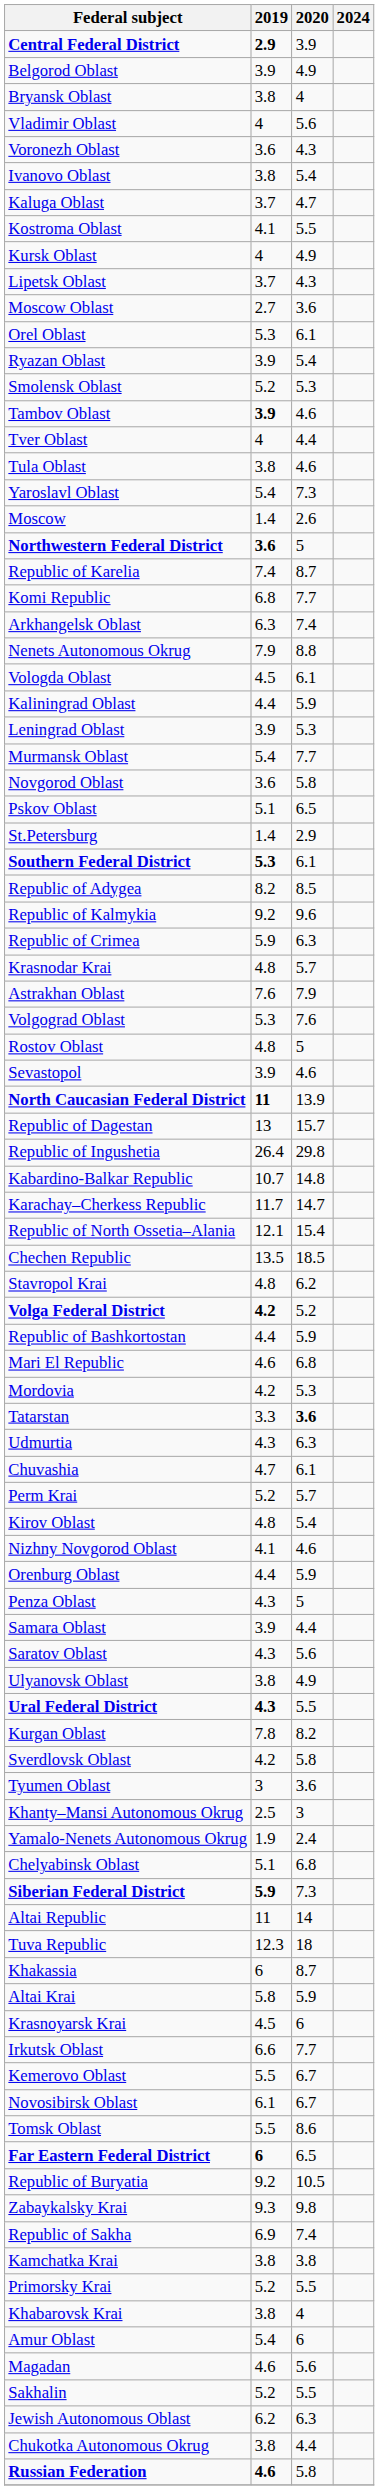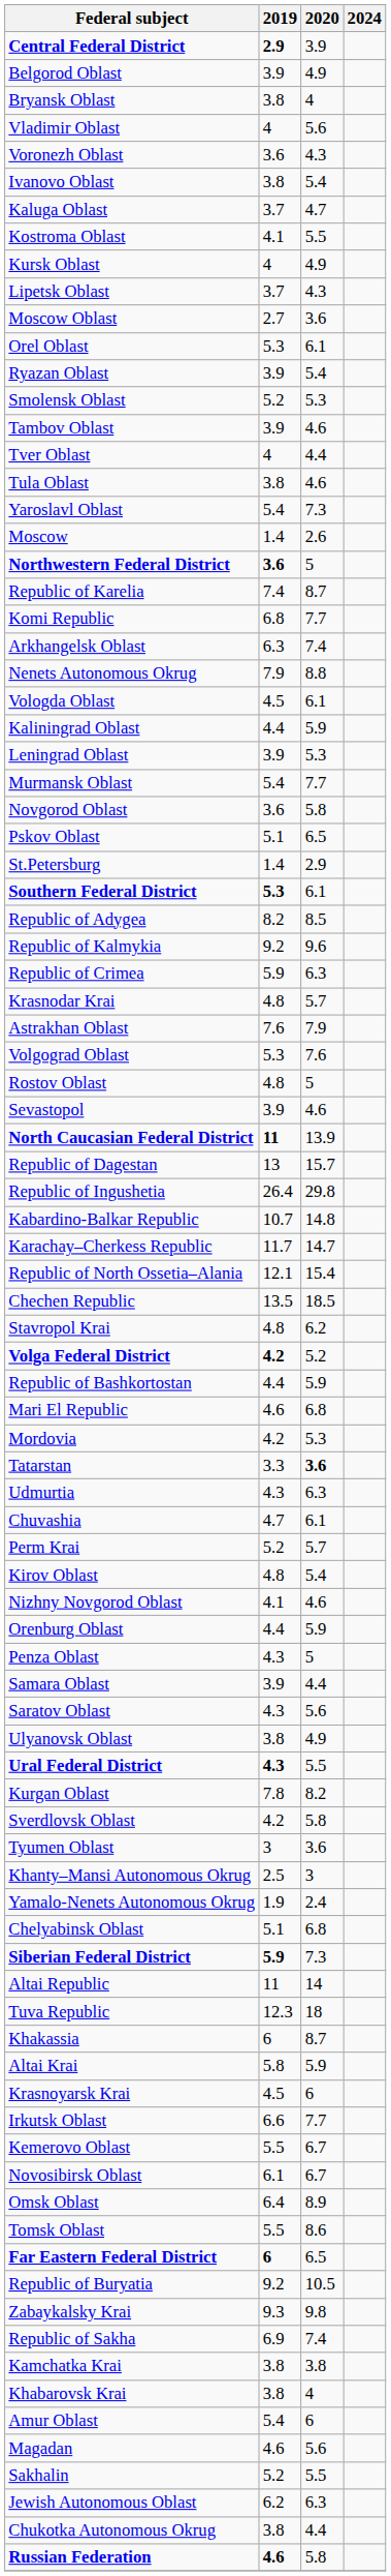 <table class="wikitable sortable">
 <tr>
 <th>Federal subject</th>
 <th>2019</th>
 <th>2020</th>
 <th>2024</th>
 </tr>
 <tr>
 <td><strong><a href='#'>Central Federal District</a></strong></td>
 <td><strong>2.9</strong></td>
 <td>3.9</td>
 <td></td>
 </tr>
 <tr>
 <td><a href='#'>Belgorod Oblast</a></td>
 <td>3.9</td>
 <td>4.9</td>
 <td></td>
 </tr>
 <tr>
 <td><a href='#'>Bryansk Oblast</a></td>
 <td>3.8</td>
 <td>4</td>
 <td></td>
 </tr>
 <tr>
 <td><a href='#'>Vladimir Oblast</a></td>
 <td>4</td>
 <td>5.6</td>
 <td></td>
 </tr>
 <tr>
 <td><a href='#'>Voronezh Oblast</a></td>
 <td>3.6</td>
 <td>4.3</td>
 <td></td>
 </tr>
 <tr>
 <td><a href='#'>Ivanovo Oblast</a></td>
 <td>3.8</td>
 <td>5.4</td>
 <td></td>
 </tr>
 <tr>
 <td><a href='#'>Kaluga Oblast</a></td>
 <td>3.7</td>
 <td>4.7</td>
 <td></td>
 </tr>
 <tr>
 <td><a href='#'>Kostroma Oblast</a></td>
 <td>4.1</td>
 <td>5.5</td>
 <td></td>
 </tr>
 <tr>
 <td><a href='#'>Kursk Oblast</a></td>
 <td>4</td>
 <td>4.9</td>
 <td></td>
 </tr>
 <tr>
 <td><a href='#'>Lipetsk Oblast</a></td>
 <td>3.7</td>
 <td>4.3</td>
 <td></td>
 </tr>
 <tr>
 <td><a href='#'>Moscow Oblast</a></td>
 <td>2.7</td>
 <td>3.6</td>
 <td></td>
 </tr>
 <tr>
 <td><a href='#'>Orel Oblast</a></td>
 <td>5.3</td>
 <td>6.1</td>
 <td></td>
 </tr>
 <tr>
 <td><a href='#'>Ryazan Oblast</a></td>
 <td>3.9</td>
 <td>5.4</td>
 <td></td>
 </tr>
 <tr>
 <td><a href='#'>Smolensk Oblast</a></td>
 <td>5.2</td>
 <td>5.3</td>
 <td></td>
 </tr>
 <tr>
 <td><a href='#'>Tambov Oblast</a></td>
-<td><strong>3.9</strong></td>
+<td>3.9</td>
 <td>4.6</td>
 <td></td>
 </tr>
 <tr>
 <td><a href='#'>Tver Oblast</a></td>
 <td>4</td>
 <td>4.4</td>
 <td></td>
 </tr>
 <tr>
 <td><a href='#'>Tula Oblast</a></td>
 <td>3.8</td>
 <td>4.6</td>
 <td></td>
 </tr>
 <tr>
 <td><a href='#'>Yaroslavl Oblast</a></td>
 <td>5.4</td>
 <td>7.3</td>
 <td></td>
 </tr>
 <tr>
 <td><a href='#'>Moscow</a></td>
 <td>1.4</td>
 <td>2.6</td>
 <td></td>
 </tr>
 <tr>
 <td><strong><a href='#'>Northwestern Federal District</a></strong></td>
 <td><strong>3.6</strong></td>
 <td>5</td>
 <td></td>
 </tr>
 <tr>
 <td><a href='#'>Republic of Karelia</a></td>
 <td>7.4</td>
 <td>8.7</td>
 <td></td>
 </tr>
 <tr>
 <td><a href='#'>Komi Republic</a></td>
 <td>6.8</td>
 <td>7.7</td>
 <td></td>
 </tr>
 <tr>
 <td><a href='#'>Arkhangelsk Oblast</a></td>
 <td>6.3</td>
 <td>7.4</td>
 <td></td>
 </tr>
 <tr>
 <td><a href='#'>Nenets Autonomous Okrug</a></td>
 <td>7.9</td>
 <td>8.8</td>
 <td></td>
 </tr>
 <tr>
 <td><a href='#'>Vologda Oblast</a></td>
 <td>4.5</td>
 <td>6.1</td>
 <td></td>
 </tr>
 <tr>
 <td><a href='#'>Kaliningrad Oblast</a></td>
 <td>4.4</td>
 <td>5.9</td>
 <td></td>
 </tr>
 <tr>
 <td><a href='#'>Leningrad Oblast</a></td>
 <td>3.9</td>
 <td>5.3</td>
 <td></td>
 </tr>
 <tr>
 <td><a href='#'>Murmansk Oblast</a></td>
 <td>5.4</td>
 <td>7.7</td>
 <td></td>
 </tr>
 <tr>
 <td><a href='#'>Novgorod Oblast</a></td>
 <td>3.6</td>
 <td>5.8</td>
 <td></td>
 </tr>
 <tr>
 <td><a href='#'>Pskov Oblast</a></td>
 <td>5.1</td>
 <td>6.5</td>
 <td></td>
 </tr>
 <tr>
 <td><a href='#'>St.Petersburg</a></td>
 <td>1.4</td>
 <td>2.9</td>
 <td></td>
 </tr>
 <tr>
 <td><strong><a href='#'>Southern Federal District</a></strong></td>
 <td><strong>5.3</strong></td>
 <td>6.1</td>
 <td></td>
 </tr>
 <tr>
 <td><a href='#'>Republic of Adygea</a></td>
 <td>8.2</td>
 <td>8.5</td>
 <td></td>
 </tr>
 <tr>
 <td><a href='#'>Republic of Kalmykia</a></td>
 <td>9.2</td>
 <td>9.6</td>
 <td></td>
 </tr>
 <tr>
 <td><a href='#'>Republic of Crimea</a></td>
 <td>5.9</td>
 <td>6.3</td>
 <td></td>
 </tr>
 <tr>
 <td><a href='#'>Krasnodar Krai</a></td>
 <td>4.8</td>
 <td>5.7</td>
 <td></td>
 </tr>
 <tr>
 <td><a href='#'>Astrakhan Oblast</a></td>
 <td>7.6</td>
 <td>7.9</td>
 <td></td>
 </tr>
 <tr>
 <td><a href='#'>Volgograd Oblast</a></td>
 <td>5.3</td>
 <td>7.6</td>
 <td></td>
 </tr>
 <tr>
 <td><a href='#'>Rostov Oblast</a></td>
 <td>4.8</td>
 <td>5</td>
 <td></td>
 </tr>
 <tr>
 <td><a href='#'>Sevastopol</a></td>
 <td>3.9</td>
 <td>4.6</td>
 <td></td>
 </tr>
 <tr>
 <td><strong><a href='#'>North Caucasian Federal District</a></strong></td>
 <td><strong>11</strong></td>
 <td>13.9</td>
 <td></td>
 </tr>
 <tr>
 <td><a href='#'>Republic of Dagestan</a></td>
 <td>13</td>
 <td>15.7</td>
 <td></td>
 </tr>
 <tr>
 <td><a href='#'>Republic of Ingushetia</a></td>
 <td>26.4</td>
 <td>29.8</td>
 <td></td>
 </tr>
 <tr>
 <td><a href='#'>Kabardino-Balkar Republic</a></td>
 <td>10.7</td>
 <td>14.8</td>
 <td></td>
 </tr>
 <tr>
 <td><a href='#'>Karachay–Cherkess Republic</a></td>
 <td>11.7</td>
 <td>14.7</td>
 <td></td>
 </tr>
 <tr>
 <td><a href='#'>Republic of North Ossetia–Alania</a></td>
 <td>12.1</td>
 <td>15.4</td>
 <td></td>
 </tr>
 <tr>
 <td><a href='#'>Chechen Republic</a></td>
 <td>13.5</td>
 <td>18.5</td>
 <td></td>
 </tr>
 <tr>
 <td><a href='#'>Stavropol Krai</a></td>
 <td>4.8</td>
 <td>6.2</td>
 <td></td>
 </tr>
 <tr>
 <td><strong><a href='#'>Volga Federal District</a></strong></td>
 <td><strong>4.2</strong></td>
 <td>5.2</td>
 <td></td>
 </tr>
 <tr>
 <td><a href='#'>Republic of Bashkortostan</a></td>
 <td>4.4</td>
 <td>5.9</td>
 <td></td>
 </tr>
 <tr>
 <td><a href='#'>Mari El Republic</a></td>
 <td>4.6</td>
 <td>6.8</td>
 <td></td>
 </tr>
 <tr>
 <td><a href='#'>Mordovia</a></td>
 <td>4.2</td>
 <td>5.3</td>
 <td></td>
 </tr>
 <tr>
 <td><a href='#'>Tatarstan</a></td>
 <td>3.3</td>
 <td><strong>3.6</strong></td>
 <td></td>
 </tr>
 <tr>
 <td><a href='#'>Udmurtia</a></td>
 <td>4.3</td>
 <td>6.3</td>
 <td></td>
 </tr>
 <tr>
 <td><a href='#'>Chuvashia</a></td>
 <td>4.7</td>
 <td>6.1</td>
 <td></td>
 </tr>
 <tr>
 <td><a href='#'>Perm Krai</a></td>
 <td>5.2</td>
 <td>5.7</td>
 <td></td>
 </tr>
 <tr>
 <td><a href='#'>Kirov Oblast</a></td>
 <td>4.8</td>
 <td>5.4</td>
 <td></td>
 </tr>
 <tr>
 <td><a href='#'>Nizhny Novgorod Oblast</a></td>
 <td>4.1</td>
 <td>4.6</td>
 <td></td>
 </tr>
 <tr>
 <td><a href='#'>Orenburg Oblast</a></td>
 <td>4.4</td>
 <td>5.9</td>
 <td></td>
 </tr>
 <tr>
 <td><a href='#'>Penza Oblast</a></td>
 <td>4.3</td>
 <td>5</td>
 <td></td>
 </tr>
 <tr>
 <td><a href='#'>Samara Oblast</a></td>
 <td>3.9</td>
 <td>4.4</td>
 <td></td>
 </tr>
 <tr>
 <td><a href='#'>Saratov Oblast</a></td>
 <td>4.3</td>
 <td>5.6</td>
 <td></td>
 </tr>
 <tr>
 <td><a href='#'>Ulyanovsk Oblast</a></td>
 <td>3.8</td>
 <td>4.9</td>
 <td></td>
 </tr>
 <tr>
 <td><strong><a href='#'>Ural Federal District</a></strong></td>
 <td><strong>4.3</strong></td>
 <td>5.5</td>
 <td></td>
 </tr>
 <tr>
 <td><a href='#'>Kurgan Oblast</a></td>
 <td>7.8</td>
 <td>8.2</td>
 <td></td>
 </tr>
 <tr>
 <td><a href='#'>Sverdlovsk Oblast</a></td>
 <td>4.2</td>
 <td>5.8</td>
 <td></td>
 </tr>
 <tr>
 <td><a href='#'>Tyumen Oblast</a></td>
 <td>3</td>
 <td>3.6</td>
 <td></td>
 </tr>
 <tr>
 <td><a href='#'>Khanty–Mansi Autonomous Okrug</a></td>
 <td>2.5</td>
 <td>3</td>
 <td></td>
 </tr>
 <tr>
 <td><a href='#'>Yamalo-Nenets Autonomous Okrug</a></td>
 <td>1.9</td>
 <td>2.4</td>
 <td></td>
 </tr>
 <tr>
 <td><a href='#'>Chelyabinsk Oblast</a></td>
 <td>5.1</td>
 <td>6.8</td>
 <td></td>
 </tr>
 <tr>
 <td><strong><a href='#'>Siberian Federal District</a></strong></td>
 <td><strong>5.9</strong></td>
 <td>7.3</td>
 <td></td>
 </tr>
 <tr>
 <td><a href='#'>Altai Republic</a></td>
 <td>11</td>
 <td>14</td>
 <td></td>
 </tr>
 <tr>
 <td><a href='#'>Tuva Republic</a></td>
 <td>12.3</td>
 <td>18</td>
 <td></td>
 </tr>
 <tr>
 <td><a href='#'>Khakassia</a></td>
 <td>6</td>
 <td>8.7</td>
 <td></td>
 </tr>
 <tr>
 <td><a href='#'>Altai Krai</a></td>
 <td>5.8</td>
 <td>5.9</td>
 <td></td>
 </tr>
 <tr>
 <td><a href='#'>Krasnoyarsk Krai</a></td>
 <td>4.5</td>
 <td>6</td>
 <td></td>
 </tr>
 <tr>
 <td><a href='#'>Irkutsk Oblast</a></td>
 <td>6.6</td>
 <td>7.7</td>
 <td></td>
 </tr>
 <tr>
 <td><a href='#'>Kemerovo Oblast</a></td>
 <td>5.5</td>
 <td>6.7</td>
 <td></td>
 </tr>
 <tr>
 <td><a href='#'>Novosibirsk Oblast</a></td>
 <td>6.1</td>
 <td>6.7</td>
 <td></td>
 </tr>
 <tr>
+<td><a href='#'>Omsk Oblast</a></td>
+<td>6.4</td>
+<td>8.9</td>
+<td></td>
+</tr>
+<tr>
 <td><a href='#'>Tomsk Oblast</a></td>
 <td>5.5</td>
 <td>8.6</td>
 <td></td>
 </tr>
 <tr>
 <td><strong><a href='#'>Far Eastern Federal District</a></strong></td>
 <td><strong>6</strong></td>
 <td>6.5</td>
 <td></td>
 </tr>
 <tr>
 <td><a href='#'>Republic of Buryatia</a></td>
 <td>9.2</td>
 <td>10.5</td>
 <td></td>
 </tr>
 <tr>
 <td><a href='#'>Zabaykalsky Krai</a></td>
 <td>9.3</td>
 <td>9.8</td>
 <td></td>
 </tr>
 <tr>
 <td><a href='#'>Republic of Sakha</a></td>
 <td>6.9</td>
 <td>7.4</td>
 <td></td>
 </tr>
 <tr>
 <td><a href='#'>Kamchatka Krai</a></td>
 <td>3.8</td>
 <td>3.8</td>
-<td></td>
-</tr>
-<tr>
-<td><a href='#'>Primorsky Krai</a></td>
-<td>5.2</td>
-<td>5.5</td>
 <td></td>
 </tr>
 <tr>
 <td><a href='#'>Khabarovsk Krai</a></td>
 <td>3.8</td>
 <td>4</td>
 <td></td>
 </tr>
 <tr>
 <td><a href='#'>Amur Oblast</a></td>
 <td>5.4</td>
 <td>6</td>
 <td></td>
 </tr>
 <tr>
 <td><a href='#'>Magadan</a></td>
 <td>4.6</td>
 <td>5.6</td>
 <td></td>
 </tr>
 <tr>
 <td><a href='#'>Sakhalin</a></td>
 <td>5.2</td>
 <td>5.5</td>
 <td></td>
 </tr>
 <tr>
 <td><a href='#'>Jewish Autonomous Oblast</a></td>
 <td>6.2</td>
 <td>6.3</td>
 <td></td>
 </tr>
 <tr>
 <td><a href='#'>Chukotka Autonomous Okrug</a></td>
 <td>3.8</td>
 <td>4.4</td>
 <td></td>
 </tr>
 <tr>
 <td><strong><a href='#'>Russian Federation</a></strong></td>
 <td><strong>4.6</strong></td>
 <td>5.8</td>
 <td></td>
 </tr>
 <tr>
 </tr>
 </table>
